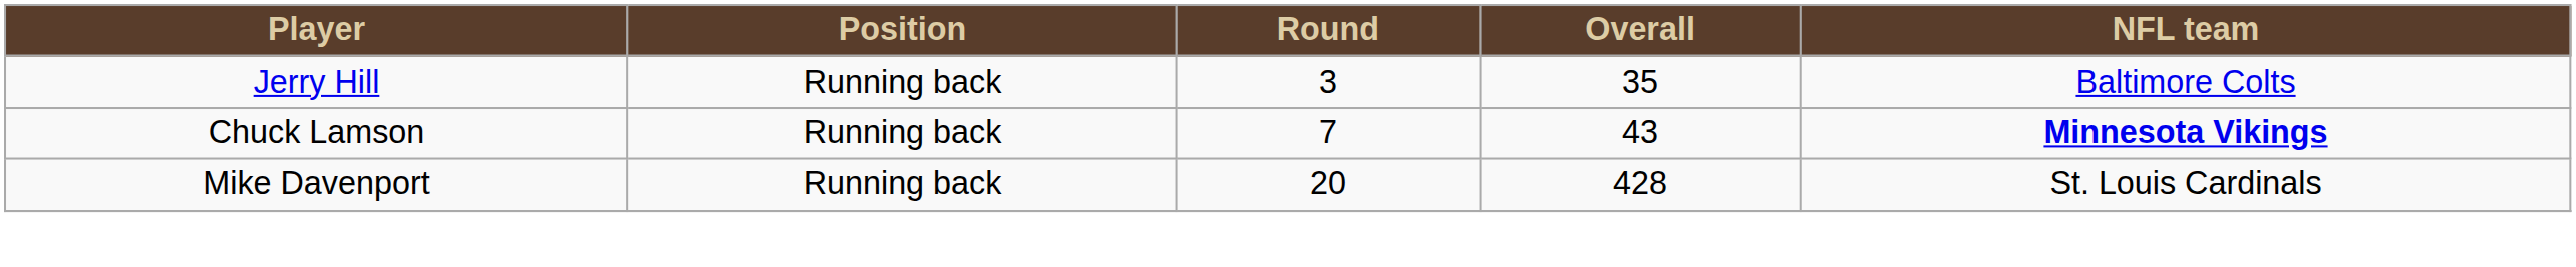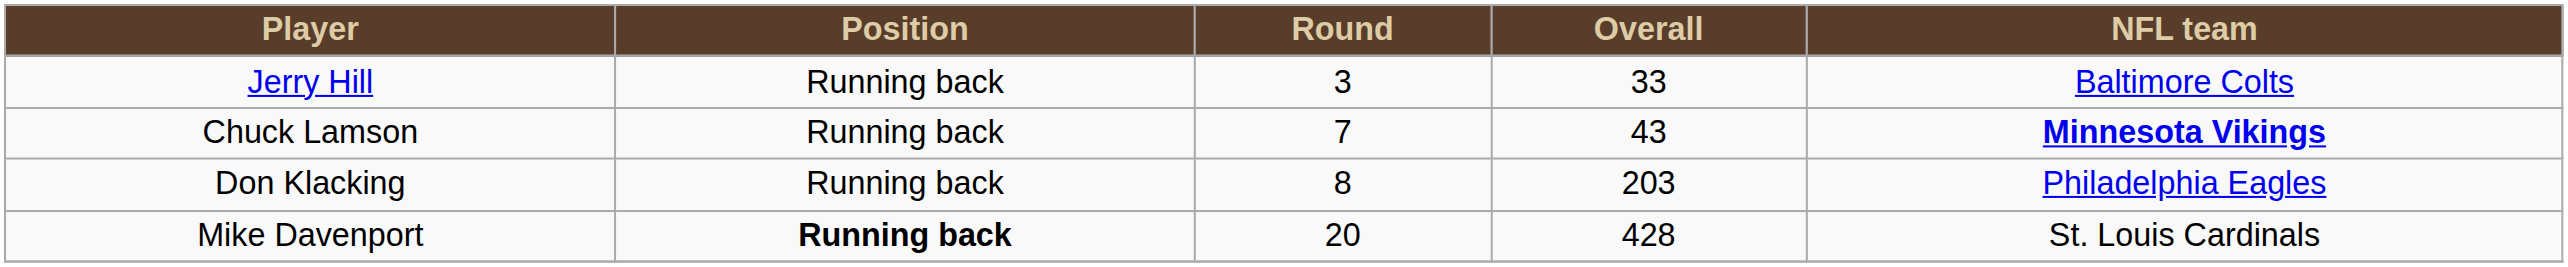 <table class="wikitable" width="80%">
 <tr align="center"  style="background:#593D2B;color:#DDCCA5;">
 <td><strong>Player</strong></td>
 <td><strong>Position</strong></td>
 <td><strong>Round</strong></td>
 <td><strong>Overall</strong></td>
 <td><strong>NFL team</strong></td>
 </tr>
 <tr align="center" bgcolor="">
 <td><a href='#'>Jerry Hill</a></td>
 <td>Running back</td>
 <td>3</td>
-<td>35</td>
+<td>33</td>
 <td><a href='#'>Baltimore Colts</a></td>
 </tr>
 <tr align="center" bgcolor="">
 <td>Chuck Lamson</td>
 <td>Running back</td>
 <td>7</td>
 <td>43</td>
 <td><strong><a href='#'>Minnesota Vikings</a></strong></td>
 </tr>
 <tr align="center" bgcolor="">
+<td>Don Klacking</td>
+<td>Running back</td>
+<td>8</td>
+<td>203</td>
+<td><a href='#'>Philadelphia Eagles</a></td>
+</tr>
+<tr align="center" bgcolor="">
 <td>Mike Davenport</td>
-<td>Running back</td>
+<td><strong>Running back</strong></td>
 <td>20</td>
 <td>428</td>
 <td>St. Louis Cardinals</td>
 </tr>
 <tr align="center" bgcolor="">
 </tr>
 </table>
